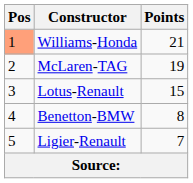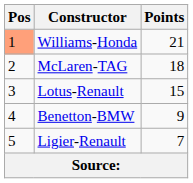 <table class="wikitable" style="font-size: 95%;">
 <tr>
 <th>Pos</th>
 <th>Constructor</th>
 <th>Points</th>
 </tr>
 <tr>
 <td style="background: lightsalmon;">1</td>
 <td> <a href='#'>Williams</a>-<a href='#'>Honda</a></td>
 <td style="text-align: right">21</td>
 </tr>
 <tr>
 <td>2</td>
 <td> <a href='#'>McLaren</a>-<a href='#'>TAG</a></td>
-<td style="text-align: right">19</td>
+<td style="text-align: right">18</td>
 </tr>
 <tr>
 <td>3</td>
 <td> <a href='#'>Lotus</a>-<a href='#'>Renault</a></td>
 <td style="text-align: right">15</td>
 </tr>
 <tr>
 <td>4</td>
 <td> <a href='#'>Benetton</a>-<a href='#'>BMW</a></td>
-<td style="text-align: right">8</td>
+<td style="text-align: right">9</td>
 </tr>
 <tr>
 <td>5</td>
 <td> <a href='#'>Ligier</a>-<a href='#'>Renault</a></td>
 <td style="text-align: right">7</td>
 </tr>
 <tr>
 <th colspan=4>Source:</th>
 </tr>
 </table>
